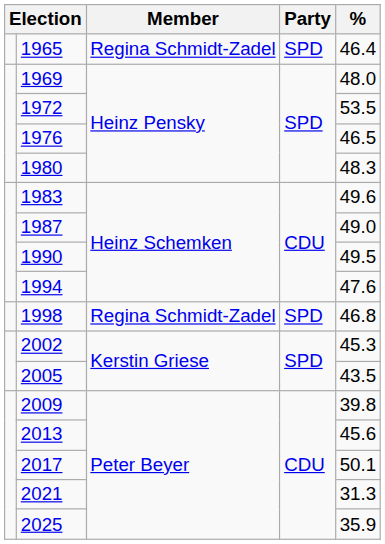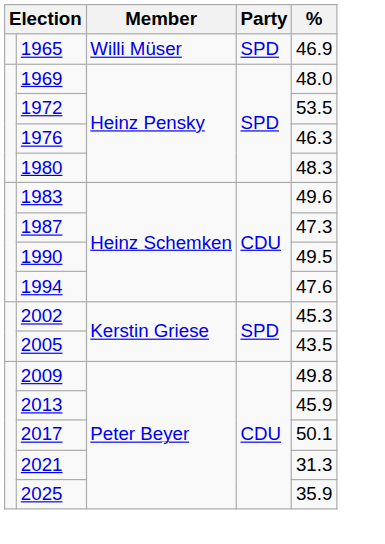 <table class=wikitable>
 <tr>
 <th colspan=2>Election</th>
 <th>Member</th>
 <th>Party</th>
 <th>%</th>
 </tr>
 <tr>
 <td bgcolor=></td>
 <td><a href='#'>1965</a></td>
-<td><a href='#'>Regina Schmidt-Zadel</a></td>
+<td><a href='#'>Willi Müser</a></td>
 <td><a href='#'>SPD</a></td>
-<td align=right>46.4</td>
+<td align=right>46.9</td>
 </tr>
 <tr>
 <td rowspan=4 bgcolor=></td>
 <td><a href='#'>1969</a></td>
 <td rowspan=4><a href='#'>Heinz Pensky</a></td>
 <td rowspan=4><a href='#'>SPD</a></td>
 <td align=right>48.0</td>
 </tr>
 <tr>
 <td><a href='#'>1972</a></td>
 <td align=right>53.5</td>
 </tr>
 <tr>
 <td><a href='#'>1976</a></td>
-<td align=right>46.5</td>
+<td align=right>46.3</td>
 </tr>
 <tr>
 <td><a href='#'>1980</a></td>
 <td align=right>48.3</td>
 </tr>
 <tr>
 <td rowspan=4 bgcolor=></td>
 <td><a href='#'>1983</a></td>
 <td rowspan=4><a href='#'>Heinz Schemken</a></td>
 <td rowspan=4><a href='#'>CDU</a></td>
 <td align=right>49.6</td>
 </tr>
 <tr>
 <td><a href='#'>1987</a></td>
-<td align=right>49.0</td>
+<td align=right>47.3</td>
 </tr>
 <tr>
 <td><a href='#'>1990</a></td>
 <td align=right>49.5</td>
 </tr>
 <tr>
 <td><a href='#'>1994</a></td>
 <td align=right>47.6</td>
-</tr>
-<tr>
-<td bgcolor=></td>
-<td><a href='#'>1998</a></td>
-<td><a href='#'>Regina Schmidt-Zadel</a></td>
-<td><a href='#'>SPD</a></td>
-<td align=right>46.8</td>
 </tr>
 <tr>
 <td rowspan=2 bgcolor=></td>
 <td><a href='#'>2002</a></td>
 <td rowspan=2><a href='#'>Kerstin Griese</a></td>
 <td rowspan=2><a href='#'>SPD</a></td>
 <td align=right>45.3</td>
 </tr>
 <tr>
 <td><a href='#'>2005</a></td>
 <td align=right>43.5</td>
 </tr>
 <tr>
 <td rowspan=5 bgcolor=></td>
 <td><a href='#'>2009</a></td>
 <td rowspan=5><a href='#'>Peter Beyer</a></td>
 <td rowspan=5><a href='#'>CDU</a></td>
-<td align=right>39.8</td>
+<td align=right>49.8</td>
 </tr>
 <tr>
 <td><a href='#'>2013</a></td>
-<td align=right>45.6</td>
+<td align=right>45.9</td>
 </tr>
 <tr>
 <td><a href='#'>2017</a></td>
 <td align=right>50.1</td>
 </tr>
 <tr>
 <td><a href='#'>2021</a></td>
 <td align=right>31.3</td>
 </tr>
 <tr>
 <td><a href='#'>2025</a></td>
 <td align=right>35.9</td>
 </tr>
 </table>
